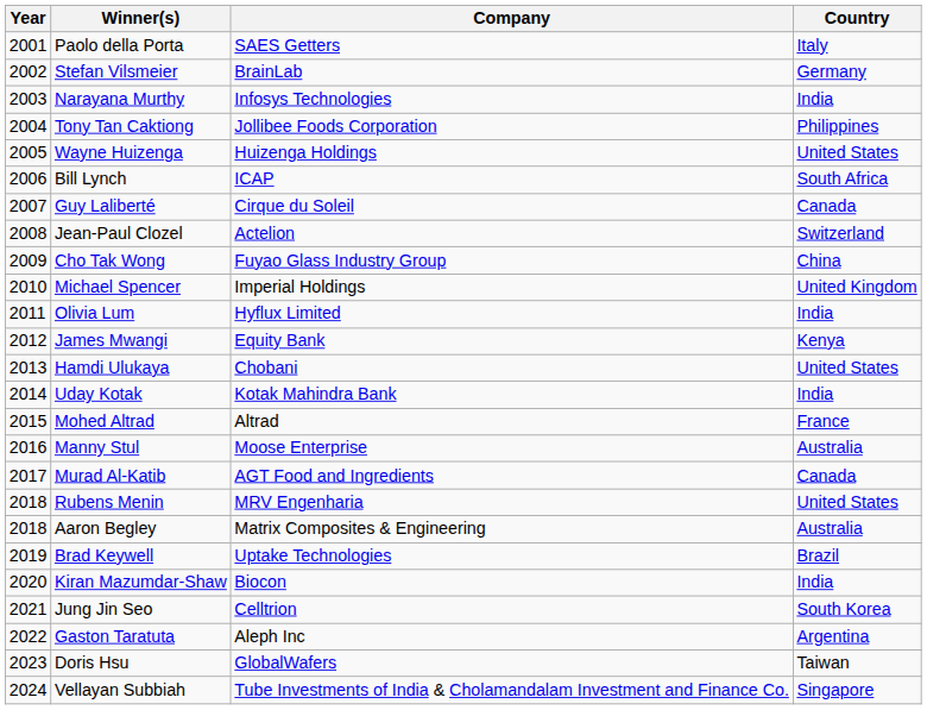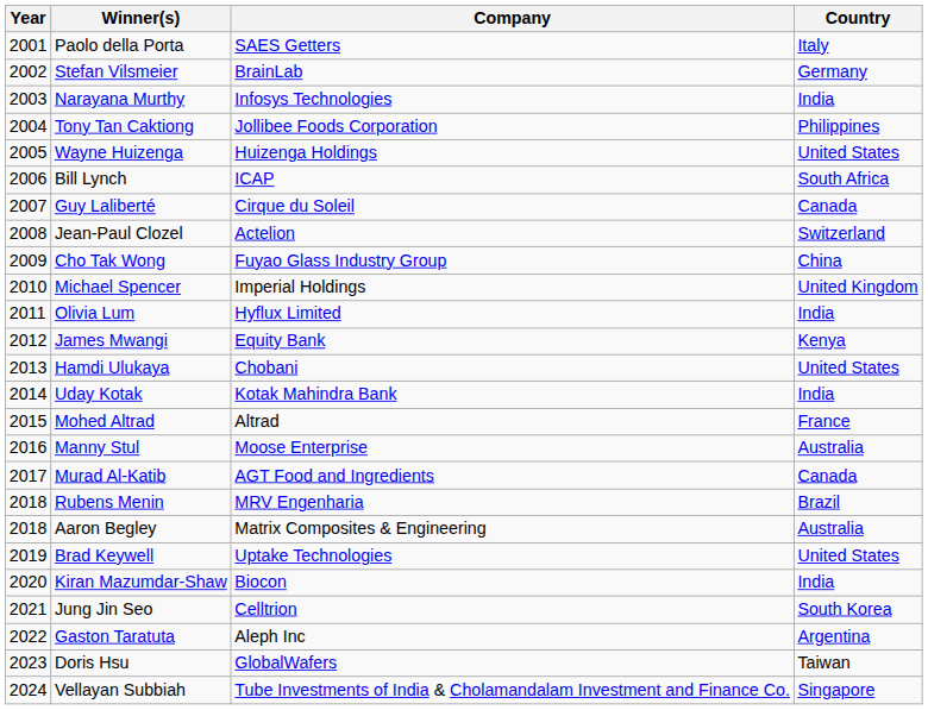 <table class="wikitable">
 <tr>
 <th>Year</th>
 <th>Winner(s)</th>
 <th>Company</th>
 <th>Country</th>
 </tr>
 <tr>
 <td>2001</td>
 <td>Paolo della Porta</td>
 <td><a href='#'>SAES Getters</a></td>
 <td><a href='#'>Italy</a></td>
 </tr>
 <tr>
 <td>2002</td>
 <td><a href='#'>Stefan Vilsmeier</a></td>
 <td><a href='#'>BrainLab</a></td>
 <td><a href='#'>Germany</a></td>
 </tr>
 <tr>
 <td>2003</td>
 <td><a href='#'>Narayana Murthy</a></td>
 <td><a href='#'>Infosys Technologies</a></td>
 <td><a href='#'>India</a></td>
 </tr>
 <tr>
 <td>2004</td>
 <td><a href='#'>Tony Tan Caktiong</a></td>
 <td><a href='#'>Jollibee Foods Corporation</a></td>
 <td><a href='#'>Philippines</a></td>
 </tr>
 <tr>
 <td>2005</td>
 <td><a href='#'>Wayne Huizenga</a></td>
 <td><a href='#'>Huizenga Holdings</a></td>
 <td><a href='#'>United States</a></td>
 </tr>
 <tr>
 <td>2006</td>
 <td>Bill Lynch</td>
 <td><a href='#'>ICAP</a></td>
 <td><a href='#'>South Africa</a></td>
 </tr>
 <tr>
 <td>2007</td>
 <td><a href='#'>Guy Laliberté</a></td>
 <td><a href='#'>Cirque du Soleil</a></td>
 <td><a href='#'>Canada</a></td>
 </tr>
 <tr>
 <td>2008</td>
 <td>Jean-Paul Clozel</td>
 <td><a href='#'>Actelion</a></td>
 <td><a href='#'>Switzerland</a></td>
 </tr>
 <tr>
 <td>2009</td>
 <td><a href='#'>Cho Tak Wong</a></td>
 <td><a href='#'>Fuyao Glass Industry Group</a></td>
 <td><a href='#'>China</a></td>
 </tr>
 <tr>
 <td>2010</td>
 <td><a href='#'>Michael Spencer</a></td>
 <td>Imperial Holdings</td>
 <td><a href='#'>United Kingdom</a></td>
 </tr>
 <tr>
 <td>2011</td>
 <td><a href='#'>Olivia Lum</a></td>
 <td><a href='#'>Hyflux Limited</a></td>
 <td><a href='#'>India</a></td>
 </tr>
 <tr>
 <td>2012</td>
 <td><a href='#'>James Mwangi</a></td>
 <td><a href='#'>Equity Bank</a></td>
 <td><a href='#'>Kenya</a></td>
 </tr>
 <tr>
 <td>2013</td>
 <td><a href='#'>Hamdi Ulukaya</a></td>
 <td><a href='#'>Chobani</a></td>
 <td><a href='#'>United States</a></td>
 </tr>
 <tr>
 <td>2014</td>
 <td><a href='#'>Uday Kotak</a></td>
 <td><a href='#'>Kotak Mahindra Bank</a></td>
 <td><a href='#'>India</a></td>
 </tr>
 <tr>
 <td>2015</td>
 <td><a href='#'>Mohed Altrad</a></td>
 <td>Altrad</td>
 <td><a href='#'>France</a></td>
 </tr>
 <tr>
 <td>2016</td>
 <td><a href='#'>Manny Stul</a></td>
 <td><a href='#'>Moose Enterprise</a></td>
 <td><a href='#'>Australia</a></td>
 </tr>
 <tr>
 <td>2017</td>
 <td><a href='#'>Murad Al-Katib</a></td>
 <td><a href='#'>AGT Food and Ingredients</a></td>
 <td><a href='#'>Canada</a></td>
 </tr>
 <tr>
 <td>2018</td>
 <td><a href='#'>Rubens Menin</a></td>
 <td><a href='#'>MRV Engenharia</a></td>
-<td><a href='#'>United States</a></td>
+<td><a href='#'>Brazil</a></td>
 </tr>
 <tr>
 <td>2018</td>
 <td>Aaron Begley</td>
 <td>Matrix Composites & Engineering</td>
 <td><a href='#'>Australia</a></td>
 </tr>
 <tr>
 <td>2019</td>
 <td><a href='#'>Brad Keywell</a></td>
 <td><a href='#'>Uptake Technologies</a></td>
-<td><a href='#'>Brazil</a></td>
+<td><a href='#'>United States</a></td>
 </tr>
 <tr>
 <td>2020</td>
 <td><a href='#'>Kiran Mazumdar-Shaw</a></td>
 <td><a href='#'>Biocon</a></td>
 <td><a href='#'>India</a></td>
 </tr>
 <tr>
 <td>2021</td>
 <td>Jung Jin Seo</td>
 <td><a href='#'>Celltrion</a></td>
 <td><a href='#'>South Korea</a></td>
 </tr>
 <tr>
 <td>2022</td>
 <td><a href='#'>Gaston Taratuta</a></td>
 <td>Aleph Inc</td>
 <td><a href='#'>Argentina</a></td>
 </tr>
 <tr>
 <td>2023</td>
 <td>Doris Hsu</td>
 <td><a href='#'>GlobalWafers</a></td>
 <td>Taiwan</td>
 </tr>
 <tr>
 <td>2024</td>
 <td>Vellayan Subbiah</td>
 <td><a href='#'>Tube Investments of India</a> & <a href='#'>Cholamandalam Investment and Finance Co.</a></td>
 <td><a href='#'>Singapore</a></td>
 </tr>
 </table>
